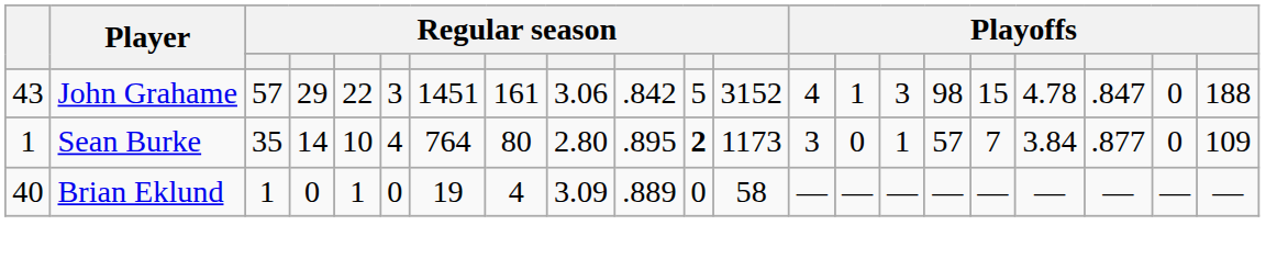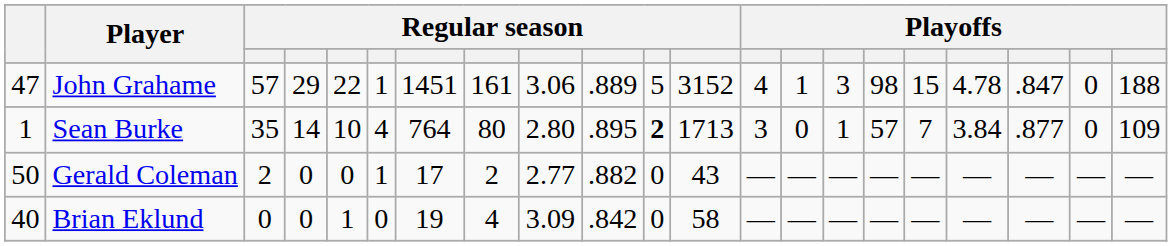 <table class="wikitable plainrowheaders" style="text-align:center;">
 <tr>
 <th scope="col" rowspan="2"></th>
 <th scope="col" rowspan="2">Player</th>
 <th scope=colgroup colspan=10>Regular season</th>
 <th scope=colgroup colspan=9>Playoffs</th>
 </tr>
 <tr>
 <th scope="col"></th>
 <th scope="col"></th>
 <th scope="col"></th>
 <th scope="col"></th>
 <th scope="col"></th>
 <th scope="col"></th>
 <th scope="col"></th>
 <th scope="col"></th>
 <th scope="col"></th>
 <th scope="col"></th>
 <th scope="col"></th>
 <th scope="col"></th>
 <th scope="col"></th>
 <th scope="col"></th>
 <th scope="col"></th>
 <th scope="col"></th>
 <th scope="col"></th>
 <th scope="col"></th>
 <th scope="col"></th>
 </tr>
 <tr>
-<td scope="row">43</td>
+<td scope="row">47</td>
 <td align="left"><a href='#'>John Grahame</a></td>
 <td>57</td>
 <td>29</td>
 <td>22</td>
-<td>3</td>
+<td>1</td>
 <td>1451</td>
 <td>161</td>
 <td>3.06</td>
-<td>.842</td>
+<td>.889</td>
 <td>5</td>
 <td>3152</td>
 <td>4</td>
 <td>1</td>
 <td>3</td>
 <td>98</td>
 <td>15</td>
 <td>4.78</td>
 <td>.847</td>
 <td>0</td>
 <td>188</td>
 </tr>
 <tr>
 <td scope="row">1</td>
 <td align="left"><a href='#'>Sean Burke</a></td>
 <td>35</td>
 <td>14</td>
 <td>10</td>
 <td>4</td>
 <td>764</td>
 <td>80</td>
 <td>2.80</td>
 <td>.895</td>
 <td><strong>2</strong></td>
-<td>1173</td>
+<td>1713</td>
 <td>3</td>
 <td>0</td>
 <td>1</td>
 <td>57</td>
 <td>7</td>
 <td>3.84</td>
 <td>.877</td>
 <td>0</td>
 <td>109</td>
 </tr>
 <tr>
+<td scope="row">50</td>
+<td align="left"><a href='#'>Gerald Coleman</a></td>
+<td>2</td>
+<td>0</td>
+<td>0</td>
+<td>1</td>
+<td>17</td>
+<td>2</td>
+<td>2.77</td>
+<td>.882</td>
+<td>0</td>
+<td>43</td>
+<td>—</td>
+<td>—</td>
+<td>—</td>
+<td>—</td>
+<td>—</td>
+<td>—</td>
+<td>—</td>
+<td>—</td>
+<td>—</td>
+</tr>
+<tr>
 <td scope="row">40</td>
 <td align="left"><a href='#'>Brian Eklund</a></td>
-<td>1</td>
+<td>0</td>
 <td>0</td>
 <td>1</td>
 <td>0</td>
 <td>19</td>
 <td>4</td>
 <td>3.09</td>
-<td>.889</td>
+<td>.842</td>
 <td>0</td>
 <td>58</td>
 <td>—</td>
 <td>—</td>
 <td>—</td>
 <td>—</td>
 <td>—</td>
 <td>—</td>
 <td>—</td>
 <td>—</td>
 <td>—</td>
 </tr>
 </table>
